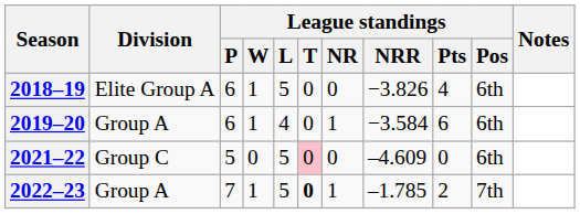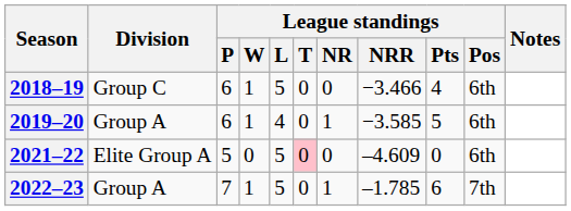 <table class="wikitable sortable">
 <tr>
 <th scope="col" rowspan="2">Season</th>
 <th scope="col" rowspan="2">Division</th>
 <th scope="col" colspan="8">League standings</th>
 <th scope="col" rowspan="2">Notes</th>
 </tr>
 <tr>
 <th scope="col">P</th>
 <th scope="col">W</th>
 <th scope="col">L</th>
 <th scope="col">T</th>
 <th scope="col">NR</th>
 <th scope="col">NRR</th>
 <th scope="col">Pts</th>
 <th scope="col">Pos</th>
 </tr>
 <tr>
 <th scope="row"><a href='#'>2018–19</a></th>
-<td>Elite Group A</td>
+<td>Group C</td>
 <td>6</td>
 <td>1</td>
 <td>5</td>
 <td>0</td>
 <td>0</td>
-<td>−3.826</td>
+<td>−3.466</td>
 <td>4</td>
 <td>6th</td>
 <td style="background: white;"></td>
 </tr>
 <tr>
 <th scope="row"><a href='#'>2019–20</a></th>
 <td>Group A</td>
 <td>6</td>
 <td>1</td>
 <td>4</td>
 <td>0</td>
 <td>1</td>
-<td>−3.584</td>
-<td>6</td>
+<td>−3.585</td>
+<td>5</td>
 <td>6th</td>
 <td style="background: white;"></td>
 </tr>
 <tr>
 <th scope="row"><a href='#'>2021–22</a></th>
-<td>Group C</td>
+<td>Elite Group A</td>
 <td>5</td>
 <td>0</td>
 <td>5</td>
 <td style="background: pink;">0</td>
 <td>0</td>
 <td>–4.609</td>
 <td>0</td>
 <td>6th</td>
 <td style="background: white;"></td>
 </tr>
 <tr>
 <th scope="row"><a href='#'>2022–23</a></th>
 <td>Group A</td>
 <td>7</td>
 <td>1</td>
 <td>5</td>
-<td><strong>0</strong></td>
+<td>0</td>
 <td>1</td>
 <td>–1.785</td>
-<td>2</td>
+<td>6</td>
 <td>7th</td>
 <td style="background: white;"></td>
 </tr>
 </table>
